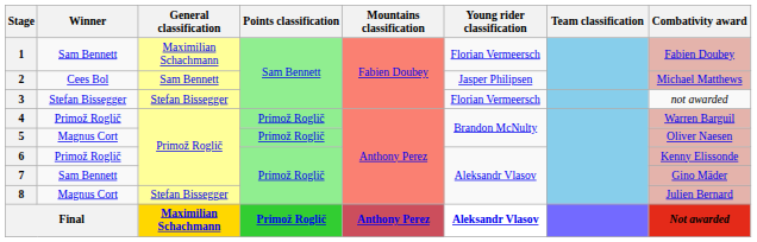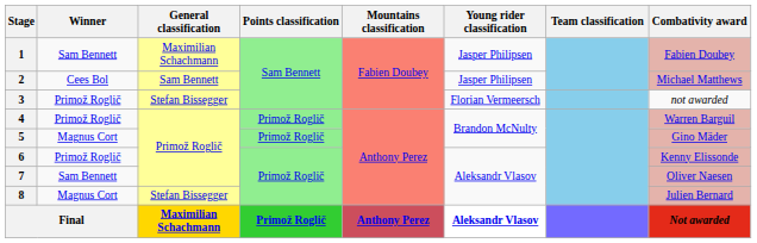 <table class=wikitable style="text-align: center; font-size:smaller;">
 <tr>
 <th style="width:1%;">Stage</th>
 <th style="width:14%;">Winner</th>
 <th style="width:14%;">General classification<br></th>
 <th style="width:14%;">Points classification<br></th>
 <th style="width:14%;">Mountains classification<br></th>
 <th style="width:14%;">Young rider classification<br></th>
 <th style="width:14%;">Team classification<br></th>
 <th style="width:14%;">Combativity award<br></th>
 </tr>
 <tr>
 <th>1</th>
 <td><a href='#'>Sam Bennett</a></td>
 <td style="background:#ffff99;"><a href='#'>Maximilian Schachmann</a></td>
 <td style="background:lightgreen;" rowspan="3"><a href='#'>Sam Bennett</a></td>
 <td style="background:salmon;" rowspan="3"><a href='#'>Fabien Doubey</a></td>
-<td style="background:offwhite;"><a href='#'>Florian Vermeersch</a></td>
+<td style="background:offwhite;"><a href='#'>Jasper Philipsen</a></td>
 <td style="background:skyblue;" rowspan="2"></td>
 <td style="background:#E4B3AB;"><a href='#'>Fabien Doubey</a></td>
 </tr>
 <tr>
 <th>2</th>
 <td><a href='#'>Cees Bol</a></td>
 <td style="background:#ffff99;"><a href='#'>Sam Bennett</a></td>
 <td style="background:offwhite;"><a href='#'>Jasper Philipsen</a></td>
 <td style="background:#E4B3AB;"><a href='#'>Michael Matthews</a></td>
 </tr>
 <tr>
 <th>3</th>
-<td><a href='#'>Stefan Bissegger</a></td>
+<td><a href='#'>Primož Roglič</a></td>
 <td style="background:#ffff99;"><a href='#'>Stefan Bissegger</a></td>
 <td style="background:offwhite;"><a href='#'>Florian Vermeersch</a></td>
 <td style="background:skyblue;"></td>
 <td><em>not awarded</em></td>
 </tr>
 <tr>
 <th>4</th>
 <td><a href='#'>Primož Roglič</a></td>
 <td style="background:#ffff99;" rowspan="4"><a href='#'>Primož Roglič</a></td>
 <td style="background:lightgreen;"><a href='#'>Primož Roglič</a></td>
 <td style="background:salmon;" rowspan="5"><a href='#'>Anthony Perez</a></td>
 <td style="background:offwhite;" rowspan="2"><a href='#'>Brandon McNulty</a></td>
 <td style="background:skyblue;" rowspan="5"></td>
 <td style="background:#E4B3AB;"><a href='#'>Warren Barguil</a></td>
 </tr>
 <tr>
 <th>5</th>
 <td><a href='#'>Magnus Cort</a></td>
 <td style="background:lightgreen;"><a href='#'>Primož Roglič</a></td>
-<td style="background:#E4B3AB;"><a href='#'>Oliver Naesen</a></td>
+<td style="background:#E4B3AB;"><a href='#'>Gino Mäder</a></td>
 </tr>
 <tr>
 <th>6</th>
 <td><a href='#'>Primož Roglič</a></td>
 <td style="background:lightgreen;" rowspan="3"><a href='#'>Primož Roglič</a></td>
 <td style="background:offwhite;" rowspan="3"><a href='#'>Aleksandr Vlasov</a></td>
 <td style="background:#E4B3AB;"><a href='#'>Kenny Elissonde</a></td>
 </tr>
 <tr>
 <th>7</th>
 <td><a href='#'>Sam Bennett</a></td>
-<td style="background:#E4B3AB;"><a href='#'>Gino Mäder</a></td>
+<td style="background:#E4B3AB;"><a href='#'>Oliver Naesen</a></td>
 </tr>
 <tr>
 <th>8</th>
 <td><a href='#'>Magnus Cort</a></td>
 <td style="background:#ffff99;"><a href='#'>Stefan Bissegger</a></td>
 <td style="background:#E4B3AB;"><a href='#'>Julien Bernard</a></td>
 </tr>
 <tr>
 <th colspan="2">Final</th>
 <th style="background:gold;"><a href='#'>Maximilian Schachmann</a></th>
 <th style="background:limegreen;"><a href='#'>Primož Roglič</a></th>
 <th style="background:#CC4E5C;"><a href='#'>Anthony Perez</a></th>
 <th style="background:white;"><a href='#'>Aleksandr Vlasov</a></th>
 <th style="background:#736aff;"></th>
 <th style="background:#E42A19;"><em>Not awarded</em></th>
 </tr>
 </table>
